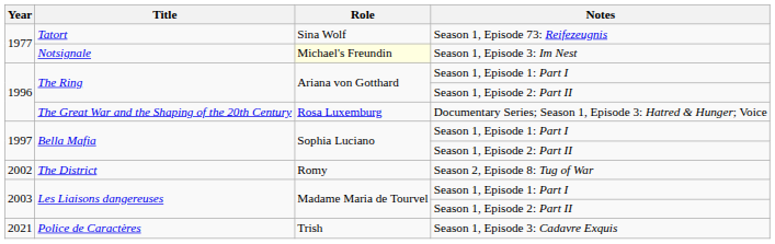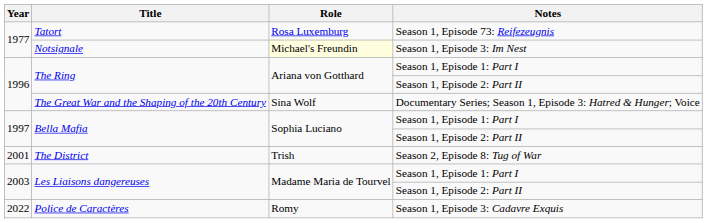 <table class="wikitable sortable">
 <tr>
 <th scope="col">Year</th>
 <th scope="col">Title</th>
 <th scope="col">Role</th>
 <th class="unsortable" scope="col">Notes</th>
 </tr>
 <tr>
 <td rowspan="2">1977</td>
 <td><em><a href='#'>Tatort</a></em></td>
-<td>Sina Wolf</td>
+<td><a href='#'>Rosa Luxemburg</a></td>
 <td>Season 1, Episode 73: <em><a href='#'>Reifezeugnis</a></em></td>
 </tr>
 <tr>
 <td><em><a href='#'>Notsignale</a></em></td>
 <td style="background: lightyellow;">Michael's Freundin</td>
 <td>Season 1, Episode 3: <em>Im Nest</em></td>
 </tr>
 <tr>
 <td rowspan="3">1996</td>
 <td rowspan="2"><em><a href='#'>The Ring</a></em></td>
 <td rowspan="2">Ariana von Gotthard</td>
 <td>Season 1, Episode 1: <em>Part I</em></td>
 </tr>
 <tr>
 <td>Season 1, Episode 2: <em>Part II</em></td>
 </tr>
 <tr>
 <td><em><a href='#'>The Great War and the Shaping of the 20th Century</a></em></td>
-<td><a href='#'>Rosa Luxemburg</a></td>
+<td>Sina Wolf</td>
 <td>Documentary Series; Season 1, Episode 3: <em>Hatred & Hunger</em>; Voice</td>
 </tr>
 <tr>
 <td rowspan="2">1997</td>
 <td rowspan="2"><em><a href='#'>Bella Mafia</a></em></td>
 <td rowspan="2">Sophia Luciano</td>
 <td>Season 1, Episode 1: <em>Part I</em></td>
 </tr>
 <tr>
 <td>Season 1, Episode 2: <em>Part II</em></td>
 </tr>
 <tr>
-<td>2002</td>
+<td>2001</td>
 <td><em><a href='#'>The District</a></em></td>
-<td>Romy</td>
+<td>Trish</td>
 <td>Season 2, Episode 8: <em>Tug of War</em></td>
 </tr>
 <tr>
 <td rowspan="2">2003</td>
 <td rowspan="2"><em><a href='#'>Les Liaisons dangereuses</a></em></td>
 <td rowspan="2">Madame Maria de Tourvel</td>
 <td>Season 1, Episode 1: <em>Part I</em></td>
 </tr>
 <tr>
 <td>Season 1, Episode 2: <em>Part II</em></td>
 </tr>
 <tr>
-<td>2021</td>
+<td>2022</td>
 <td><em><a href='#'>Police de Caractères</a></em></td>
-<td>Trish</td>
+<td>Romy</td>
 <td>Season 1, Episode 3: <em>Cadavre Exquis</em></td>
 </tr>
 </table>
